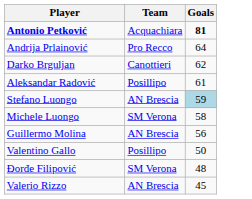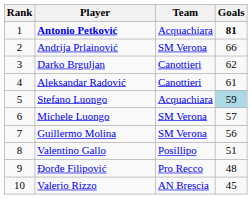 <table class="wikitable" style="text-align:center">
 <tr>
+<th>Rank</th>
 <th width="170">Player</th>
 <th>Team</th>
 <th>Goals</th>
 </tr>
 <tr>
+<td rowspan="1">1</td>
 <td align="left"> <strong><a href='#'>Antonio Petković</a></strong></td>
 <td align="left"> <a href='#'>Acquachiara</a></td>
 <td><strong>81</strong></td>
 </tr>
 <tr>
+<td rowspan="1">2</td>
 <td align="left"> <a href='#'>Andrija Prlainović</a></td>
-<td align="left"> <a href='#'>Pro Recco</a></td>
-<td>64</td>
+<td align="left"> <a href='#'>SM Verona</a></td>
+<td>66</td>
 </tr>
 <tr>
+<td rowspan="1">3</td>
 <td align="left"> <a href='#'>Darko Brguljan</a></td>
 <td align="left"> <a href='#'>Canottieri</a></td>
 <td>62</td>
 </tr>
 <tr>
+<td rowspan="1">4</td>
 <td align="left"> <a href='#'>Aleksandar Radović</a></td>
-<td align="left"> <a href='#'>Posillipo</a></td>
+<td align="left"> <a href='#'>Canottieri</a></td>
 <td>61</td>
 </tr>
 <tr>
+<td rowspan="1">5</td>
 <td align="left"> <a href='#'>Stefano Luongo</a></td>
-<td align="left"> <a href='#'>AN Brescia</a></td>
+<td align="left"> <a href='#'>Acquachiara</a></td>
 <td style="background: lightblue;">59</td>
 </tr>
 <tr>
+<td rowspan="1">6</td>
 <td align="left"> <a href='#'>Michele Luongo</a></td>
 <td align="left"> <a href='#'>SM Verona</a></td>
-<td>58</td>
+<td>57</td>
 </tr>
 <tr>
+<td rowspan="1">7</td>
 <td align="left"> <a href='#'>Guillermo Molina</a></td>
-<td align="left"> <a href='#'>AN Brescia</a></td>
+<td align="left"> <a href='#'>SM Verona</a></td>
 <td>56</td>
 </tr>
 <tr>
+<td rowspan="1">8</td>
 <td align="left"> <a href='#'>Valentino Gallo</a></td>
 <td align="left"> <a href='#'>Posillipo</a></td>
-<td>50</td>
+<td>51</td>
 </tr>
 <tr>
+<td rowspan="1">9</td>
 <td align="left"> <a href='#'>Đorđe Filipović</a></td>
-<td align="left"> <a href='#'>SM Verona</a></td>
+<td align="left"> <a href='#'>Pro Recco</a></td>
 <td>48</td>
 </tr>
 <tr>
+<td rowspan="1">10</td>
 <td align="left"> <a href='#'>Valerio Rizzo</a></td>
 <td align="left"> <a href='#'>AN Brescia</a></td>
 <td>45</td>
 </tr>
 </table>
